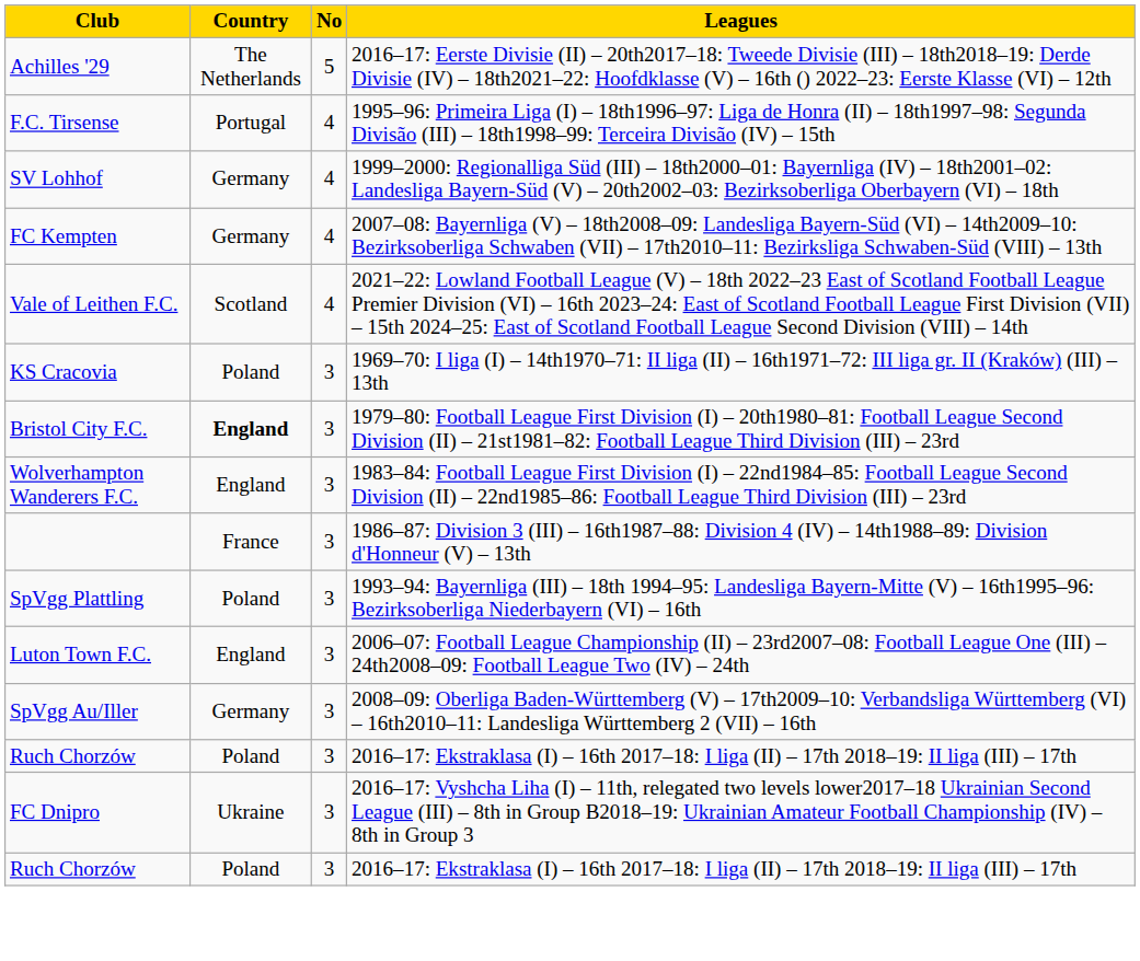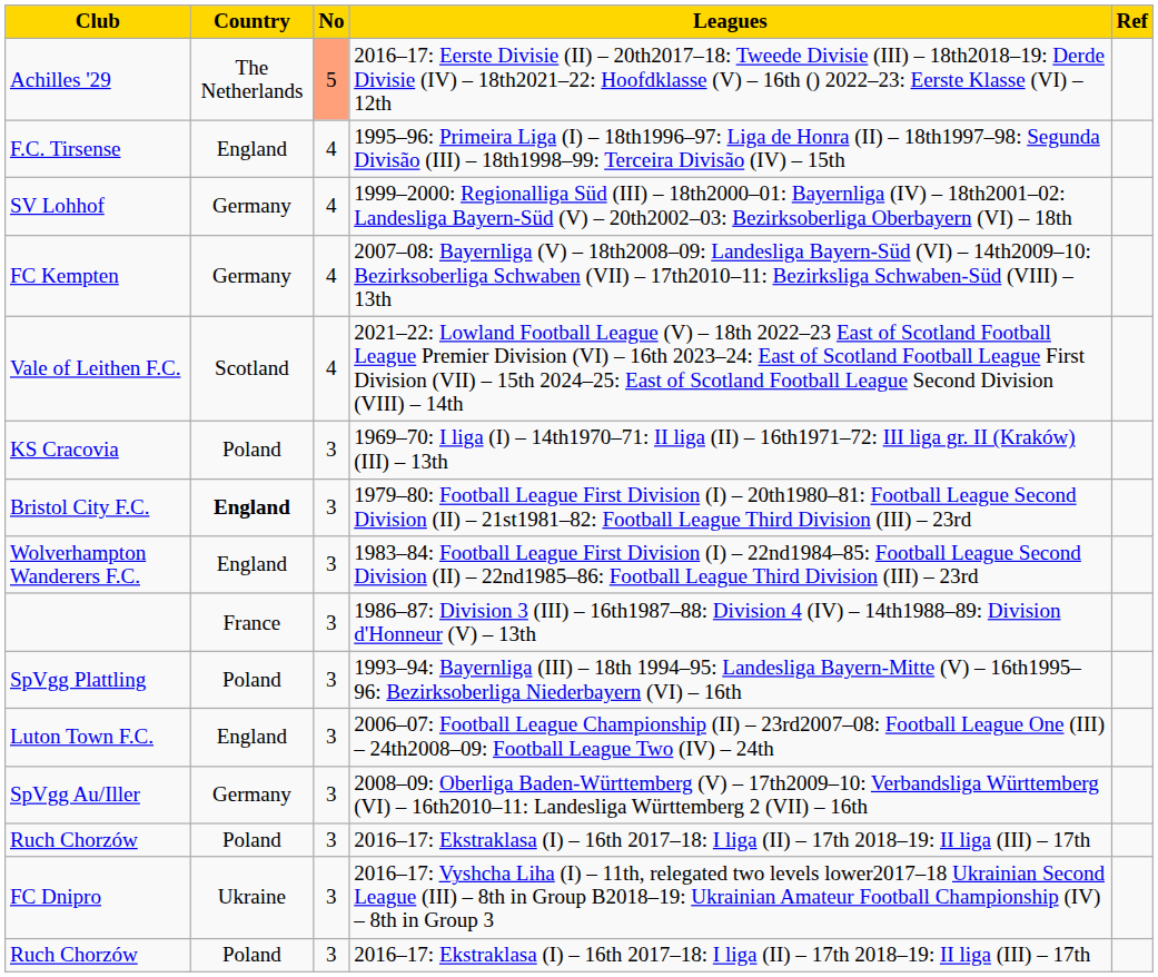 <table class="wikitable sortable">
 <tr align="center" bgcolor="#FFD700">
 <td><strong>Club</strong></td>
 <td><strong>Country</strong></td>
 <td><strong>No</strong></td>
 <td><strong>Leagues</strong></td>
+<td><strong>Ref</strong></td>
 </tr>
 <tr align="center">
 <td align="left"><a href='#'>Achilles '29</a></td>
 <td>The Netherlands</td>
-<td>5</td>
+<td style="background: lightsalmon;">5</td>
 <td align="left">2016–17: <a href='#'>Eerste Divisie</a> (II) – 20th2017–18: <a href='#'>Tweede Divisie</a> (III) – 18th2018–19: <a href='#'>Derde Divisie</a> (IV) – 18th2021–22: <a href='#'>Hoofdklasse</a> (V) – 16th () 2022–23: <a href='#'>Eerste Klasse</a> (VI) – 12th</td>
+<td></td>
 </tr>
 <tr align="center">
 <td align="left"><a href='#'>F.C. Tirsense</a></td>
-<td>Portugal</td>
+<td>England</td>
 <td>4</td>
 <td align="left">1995–96: <a href='#'>Primeira Liga</a> (I) – 18th1996–97: <a href='#'>Liga de Honra</a> (II) – 18th1997–98: <a href='#'>Segunda Divisão</a> (III) – 18th1998–99: <a href='#'>Terceira Divisão</a> (IV) – 15th</td>
+<td></td>
 </tr>
 <tr align="center">
 <td align="left"><a href='#'>SV Lohhof</a></td>
 <td>Germany</td>
 <td>4</td>
 <td align="left">1999–2000: <a href='#'>Regionalliga Süd</a> (III) – 18th2000–01: <a href='#'>Bayernliga</a> (IV) – 18th2001–02: <a href='#'>Landesliga Bayern-Süd</a> (V) – 20th2002–03: <a href='#'>Bezirksoberliga Oberbayern</a> (VI) – 18th</td>
+<td></td>
 </tr>
 <tr align="center">
 <td align="left"><a href='#'>FC Kempten</a></td>
 <td>Germany</td>
 <td>4</td>
 <td align="left">2007–08: <a href='#'>Bayernliga</a> (V) – 18th2008–09: <a href='#'>Landesliga Bayern-Süd</a> (VI) – 14th2009–10: <a href='#'>Bezirksoberliga Schwaben</a> (VII) – 17th2010–11: <a href='#'>Bezirksliga Schwaben-Süd</a> (VIII) – 13th</td>
+<td></td>
 </tr>
 <tr align="center">
 <td align="left"><a href='#'>Vale of Leithen F.C.</a></td>
 <td>Scotland</td>
 <td>4</td>
 <td align="left">2021–22: <a href='#'>Lowland Football League</a> (V) – 18th 2022–23 <a href='#'>East of Scotland Football League</a> Premier Division (VI) – 16th 2023–24: <a href='#'>East of Scotland Football League</a> First Division (VII) – 15th 2024–25: <a href='#'>East of Scotland Football League</a> Second Division (VIII) – 14th</td>
+<td></td>
 </tr>
 <tr align="center">
 <td align="left"><a href='#'>KS Cracovia</a></td>
 <td>Poland</td>
 <td>3</td>
 <td align="left">1969–70: <a href='#'>I liga</a> (I) – 14th1970–71: <a href='#'>II liga</a> (II) – 16th1971–72: <a href='#'>III liga gr. II (Kraków)</a> (III) – 13th</td>
+<td></td>
 </tr>
 <tr align="center">
 <td align="left"><a href='#'>Bristol City F.C.</a></td>
 <td><strong>England</strong></td>
 <td>3</td>
 <td align="left">1979–80: <a href='#'>Football League First Division</a> (I) – 20th1980–81: <a href='#'>Football League Second Division</a> (II) – 21st1981–82: <a href='#'>Football League Third Division</a> (III) – 23rd</td>
+<td></td>
 </tr>
 <tr align="center">
 <td align="left"><a href='#'>Wolverhampton Wanderers F.C.</a></td>
 <td>England</td>
 <td>3</td>
 <td align="left">1983–84: <a href='#'>Football League First Division</a> (I) – 22nd1984–85: <a href='#'>Football League Second Division</a> (II) – 22nd1985–86: <a href='#'>Football League Third Division</a> (III) – 23rd</td>
+<td></td>
 </tr>
 <tr align="center">
 <td align="left"></td>
 <td>France</td>
 <td>3</td>
 <td align="left">1986–87: <a href='#'>Division 3</a> (III) – 16th1987–88: <a href='#'>Division 4</a> (IV) – 14th1988–89: <a href='#'>Division d'Honneur</a> (V) – 13th</td>
+<td></td>
 </tr>
 <tr align="center">
 <td align="left"><a href='#'>SpVgg Plattling</a></td>
 <td>Poland</td>
 <td>3</td>
 <td align="left">1993–94: <a href='#'>Bayernliga</a> (III) – 18th 1994–95: <a href='#'>Landesliga Bayern-Mitte</a> (V) – 16th1995–96: <a href='#'>Bezirksoberliga Niederbayern</a> (VI) – 16th</td>
+<td></td>
 </tr>
 <tr align="center">
 <td align="left"><a href='#'>Luton Town F.C.</a></td>
 <td>England</td>
 <td>3</td>
 <td align="left">2006–07: <a href='#'>Football League Championship</a> (II) – 23rd2007–08: <a href='#'>Football League One</a> (III) – 24th2008–09: <a href='#'>Football League Two</a> (IV) – 24th</td>
+<td></td>
 </tr>
 <tr align="center">
 <td align="left"><a href='#'>SpVgg Au/Iller</a></td>
 <td>Germany</td>
 <td>3</td>
 <td align="left">2008–09: <a href='#'>Oberliga Baden-Württemberg</a> (V) – 17th2009–10: <a href='#'>Verbandsliga Württemberg</a> (VI) – 16th2010–11: Landesliga Württemberg 2 (VII) – 16th</td>
+<td></td>
 </tr>
 <tr align="center">
 <td align="left"><a href='#'>Ruch Chorzów</a></td>
 <td>Poland</td>
 <td>3</td>
 <td align="left">2016–17: <a href='#'>Ekstraklasa</a> (I) – 16th 2017–18: <a href='#'>I liga</a> (II) – 17th 2018–19: <a href='#'>II liga</a> (III) – 17th</td>
+<td></td>
 </tr>
 <tr align="center">
 <td align="left"><a href='#'>FC Dnipro</a></td>
 <td>Ukraine</td>
 <td>3</td>
 <td align="left">2016–17: <a href='#'>Vyshcha Liha</a> (I) – 11th, relegated two levels lower2017–18 <a href='#'>Ukrainian Second League</a> (III) – 8th in Group B2018–19: <a href='#'>Ukrainian Amateur Football Championship</a> (IV) – 8th in Group 3</td>
+<td></td>
 </tr>
 <tr align="center">
 <td align="left"><a href='#'>Ruch Chorzów</a></td>
 <td>Poland</td>
 <td>3</td>
 <td align="left">2016–17: <a href='#'>Ekstraklasa</a> (I) – 16th 2017–18: <a href='#'>I liga</a> (II) – 17th 2018–19: <a href='#'>II liga</a> (III) – 17th</td>
+<td></td>
 </tr>
 </table>
